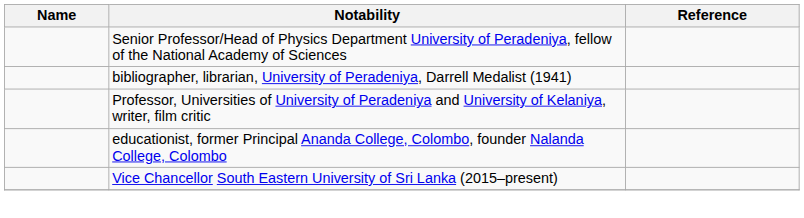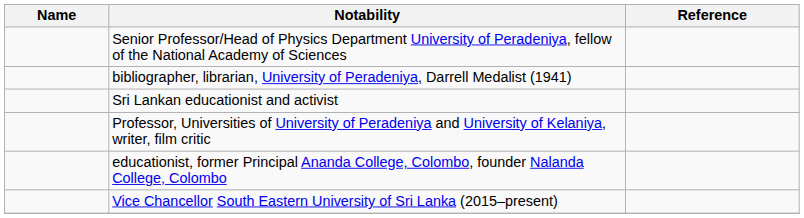 <table class="wikitable sortable" style="width:100%">
 <tr>
 <th style="width:*;">Name</th>
 <th style="width:65%;" class="unsortable">Notability</th>
 <th style="width:*;" class="unsortable">Reference</th>
 </tr>
 <tr>
 <td></td>
 <td>Senior Professor/Head of Physics Department <a href='#'>University of Peradeniya</a>, fellow of the National Academy of Sciences</td>
 <td style="text-align:center;"></td>
 </tr>
 <tr>
 <td></td>
 <td>bibliographer, librarian, <a href='#'>University of Peradeniya</a>, Darrell Medalist (1941)</td>
+<td style="text-align:center;"></td>
+</tr>
+<tr>
+<td></td>
+<td>Sri Lankan educationist and activist</td>
 <td style="text-align:center;"></td>
 </tr>
 <tr>
 <td></td>
 <td>Professor, Universities of <a href='#'>University of Peradeniya</a> and <a href='#'>University of Kelaniya</a>, writer, film critic</td>
 <td style="text-align:center;"></td>
 </tr>
 <tr>
 <td></td>
 <td>educationist, former Principal <a href='#'>Ananda College, Colombo</a>, founder <a href='#'>Nalanda College, Colombo</a></td>
 <td style="text-align:center;"></td>
 </tr>
 <tr>
 <td></td>
 <td><a href='#'>Vice Chancellor</a> <a href='#'>South Eastern University of Sri Lanka</a> (2015–present)</td>
 <td style="text-align:center;"></td>
 </tr>
 <tr>
 </tr>
 </table>
